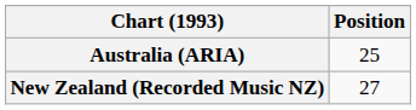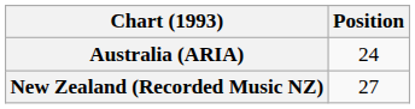 <table class="wikitable plainrowheaders" style="text-align:center">
 <tr>
 </tr>
 <tr>
 <th>Chart (1993)</th>
 <th>Position</th>
 </tr>
 <tr>
 <th scope="row">Australia (ARIA)</th>
-<td>25</td>
+<td>24</td>
 </tr>
 <tr>
 <th scope="row">New Zealand (Recorded Music NZ)</th>
 <td>27</td>
 </tr>
 </table>
